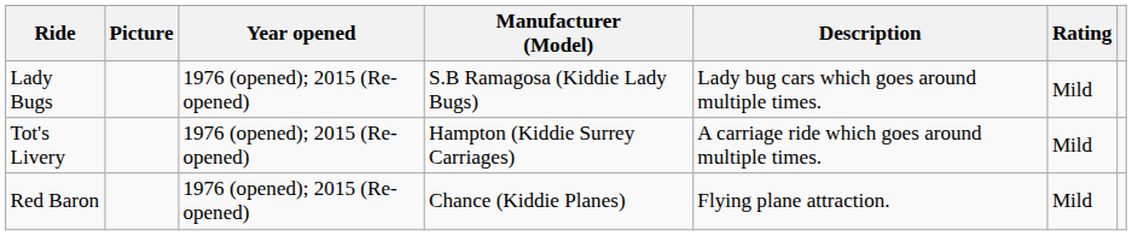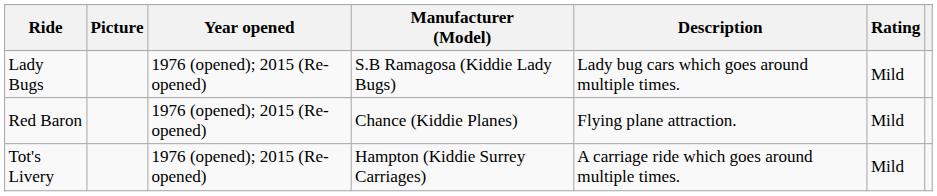 <table class="wikitable sortable">
 <tr>
 <th>Ride</th>
 <th>Picture</th>
 <th>Year opened</th>
 <th>Manufacturer<br>(Model)</th>
 <th>Description</th>
 <th>Rating</th>
 <th></th>
 </tr>
 <tr>
 <td>Lady Bugs</td>
 <td></td>
 <td>1976 (opened); 2015 (Re-opened)</td>
 <td>S.B Ramagosa (Kiddie Lady Bugs)</td>
 <td>Lady bug cars which goes around multiple times.</td>
 <td>Mild</td>
 <td></td>
 </tr>
 <tr>
+<td>Red Baron</td>
+<td></td>
+<td>1976 (opened); 2015 (Re-opened)</td>
+<td>Chance (Kiddie Planes)</td>
+<td>Flying plane attraction.</td>
+<td>Mild</td>
+<td></td>
+</tr>
+<tr>
 <td>Tot's Livery</td>
 <td></td>
 <td>1976 (opened); 2015 (Re-opened)</td>
 <td>Hampton (Kiddie Surrey Carriages)</td>
 <td>A carriage ride which goes around multiple times.</td>
 <td>Mild</td>
 <td></td>
 </tr>
-<tr>
-<td>Red Baron</td>
-<td></td>
-<td>1976 (opened); 2015 (Re-opened)</td>
-<td>Chance (Kiddie Planes)</td>
-<td>Flying plane attraction.</td>
-<td>Mild</td>
-<td></td>
-</tr>
 </table>
